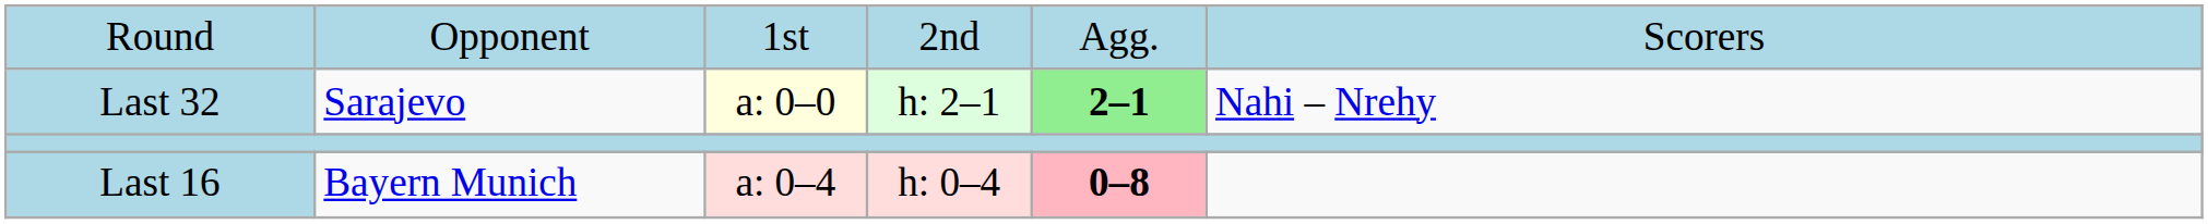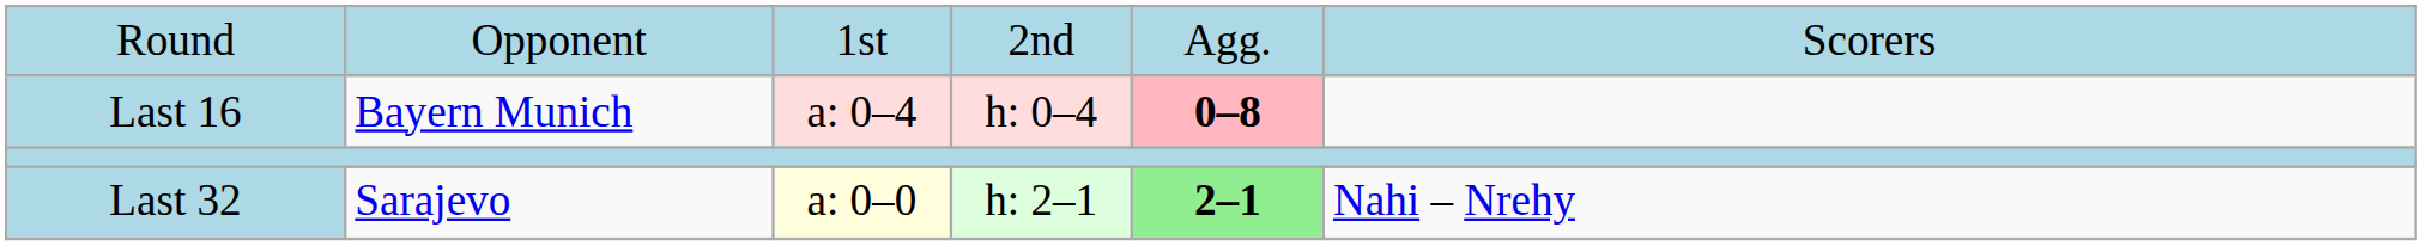 <table class="wikitable" style="text-align:center">
 <tr bgcolor=lightblue>
 <td width=160px>Round</td>
 <td width=200px>Opponent</td>
 <td width=80px>1st</td>
 <td width=80px>2nd</td>
 <td width=80px>Agg.</td>
 <td width=600px>Scorers</td>
 </tr>
 <tr>
+<td bgcolor=lightblue>Last 16</td>
+<td align=left> <a href='#'>Bayern Munich</a></td>
+<td bgcolor="#ffdddd">a: 0–4</td>
+<td bgcolor="#ffdddd">h: 0–4</td>
+<td bgcolor=lightpink><strong>0–8</strong></td>
+<td></td>
+</tr>
+<tr bgcolor=lightblue>
+<td colspan=6></td>
+</tr>
+<tr>
 <td bgcolor=lightblue>Last 32</td>
 <td align=left> <a href='#'>Sarajevo</a></td>
 <td bgcolor="#ffffdd">a: 0–0</td>
 <td bgcolor="#ddffdd">h: 2–1</td>
 <td bgcolor=lightgreen><strong>2–1</strong></td>
 <td align=left><a href='#'>Nahi</a> – <a href='#'>Nrehy</a></td>
 </tr>
-<tr bgcolor=lightblue>
-<td colspan=6></td>
-</tr>
-<tr>
-<td bgcolor=lightblue>Last 16</td>
-<td align=left> <a href='#'>Bayern Munich</a></td>
-<td bgcolor="#ffdddd">a: 0–4</td>
-<td bgcolor="#ffdddd">h: 0–4</td>
-<td bgcolor=lightpink><strong>0–8</strong></td>
-<td></td>
-</tr>
 </table>
